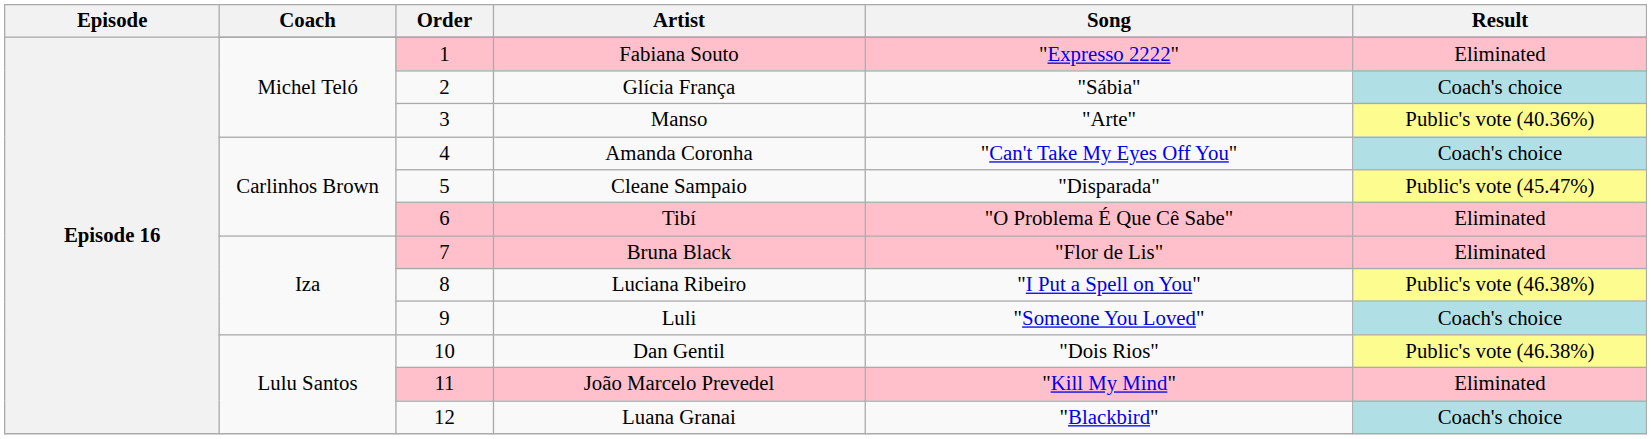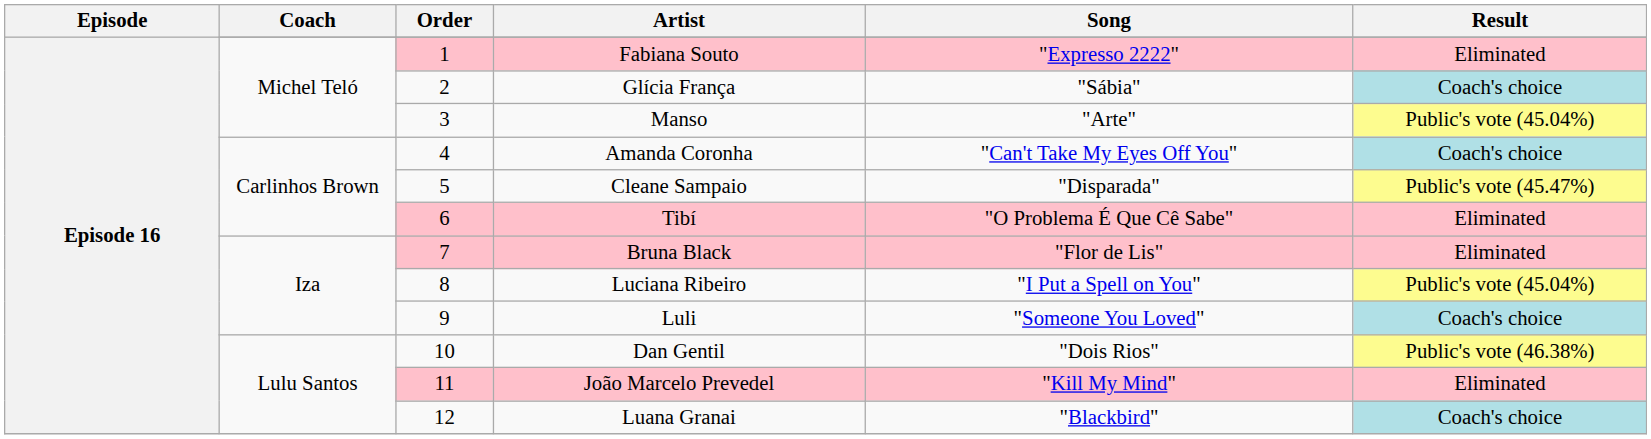 <table class="wikitable" style="text-align:center; width:100%;">
 <tr>
 <th scope="col" width="11%">Episode</th>
 <th scope="col" width="09%">Coach</th>
 <th scope="col" width="05%">Order</th>
 <th scope="col" width="19%">Artist</th>
 <th scope="col" width="25%">Song</th>
 <th scope="col" width="15%">Result</th>
 </tr>
 <tr>
 <th scope="col" rowspan=13>Episode 16<br></th>
 </tr>
 <tr>
 <td rowspan=3>Michel Teló</td>
 <td bgcolor=FFC0CB>1</td>
 <td bgcolor=FFC0CB>Fabiana Souto</td>
 <td bgcolor=FFC0CB>"<a href='#'>Expresso 2222</a>"</td>
 <td bgcolor=FFC0CB>Eliminated</td>
 </tr>
 <tr>
 <td>2</td>
 <td>Glícia França</td>
 <td>"Sábia"</td>
 <td bgcolor=B0E0E6>Coach's choice</td>
 </tr>
 <tr>
 <td>3</td>
 <td>Manso</td>
 <td>"Arte"</td>
-<td bgcolor=FDFC8F>Public's vote (40.36%)</td>
+<td bgcolor=FDFC8F>Public's vote (45.04%)</td>
 </tr>
 <tr>
 <td rowspan=3>Carlinhos Brown</td>
 <td>4</td>
 <td>Amanda Coronha</td>
 <td>"<a href='#'>Can't Take My Eyes Off You</a>"</td>
 <td bgcolor=B0E0E6>Coach's choice</td>
 </tr>
 <tr>
 <td>5</td>
 <td>Cleane Sampaio</td>
 <td>"Disparada"</td>
 <td bgcolor=FDFC8F>Public's vote (45.47%)</td>
 </tr>
 <tr>
 <td bgcolor=FFC0CB>6</td>
 <td bgcolor=FFC0CB>Tibí</td>
 <td bgcolor=FFC0CB>"O Problema É Que Cê Sabe"</td>
 <td bgcolor=FFC0CB>Eliminated</td>
 </tr>
 <tr>
 <td rowspan=3>Iza</td>
 <td bgcolor=FFC0CB>7</td>
 <td bgcolor=FFC0CB>Bruna Black</td>
 <td bgcolor=FFC0CB>"Flor de Lis"</td>
 <td bgcolor=FFC0CB>Eliminated</td>
 </tr>
 <tr>
 <td>8</td>
 <td>Luciana Ribeiro</td>
 <td>"<a href='#'>I Put a Spell on You</a>"</td>
-<td bgcolor=FDFC8F>Public's vote (46.38%)</td>
+<td bgcolor=FDFC8F>Public's vote (45.04%)</td>
 </tr>
 <tr>
 <td>9</td>
 <td>Luli</td>
 <td>"<a href='#'>Someone You Loved</a>"</td>
 <td bgcolor=B0E0E6>Coach's choice</td>
 </tr>
 <tr>
 <td rowspan=3>Lulu Santos</td>
 <td>10</td>
 <td>Dan Gentil</td>
 <td>"Dois Rios"</td>
 <td bgcolor=FDFC8F>Public's vote (46.38%)</td>
 </tr>
 <tr>
 <td bgcolor=FFC0CB>11</td>
 <td bgcolor=FFC0CB>João Marcelo Prevedel</td>
 <td bgcolor=FFC0CB>"<a href='#'>Kill My Mind</a>"</td>
 <td bgcolor=FFC0CB>Eliminated</td>
 </tr>
 <tr>
 <td>12</td>
 <td>Luana Granai</td>
 <td>"<a href='#'>Blackbird</a>"</td>
 <td bgcolor=B0E0E6>Coach's choice</td>
 </tr>
 <tr>
 </tr>
 </table>
